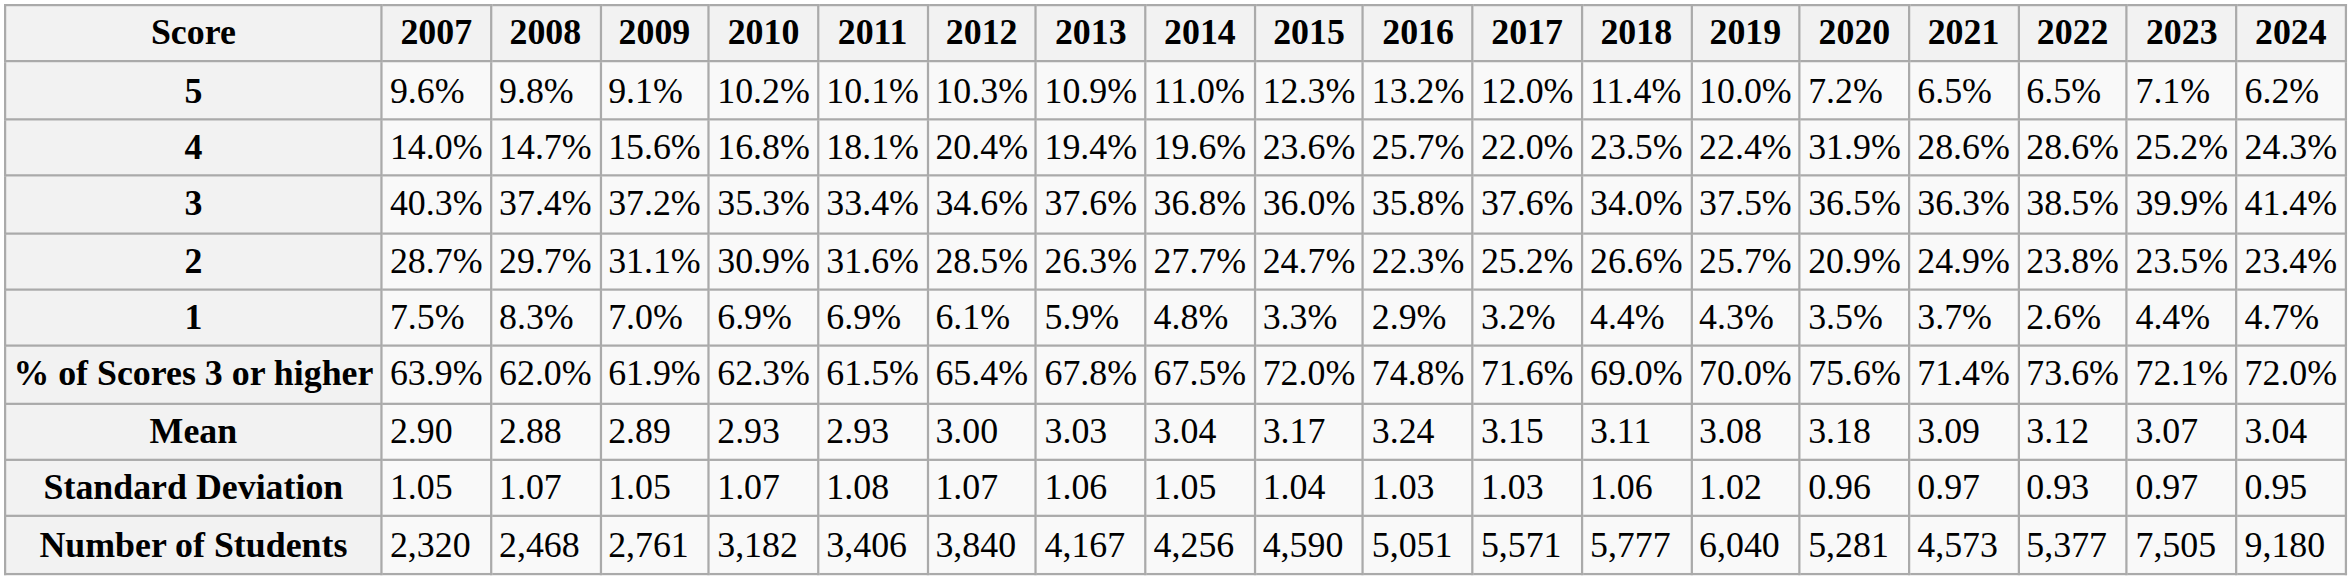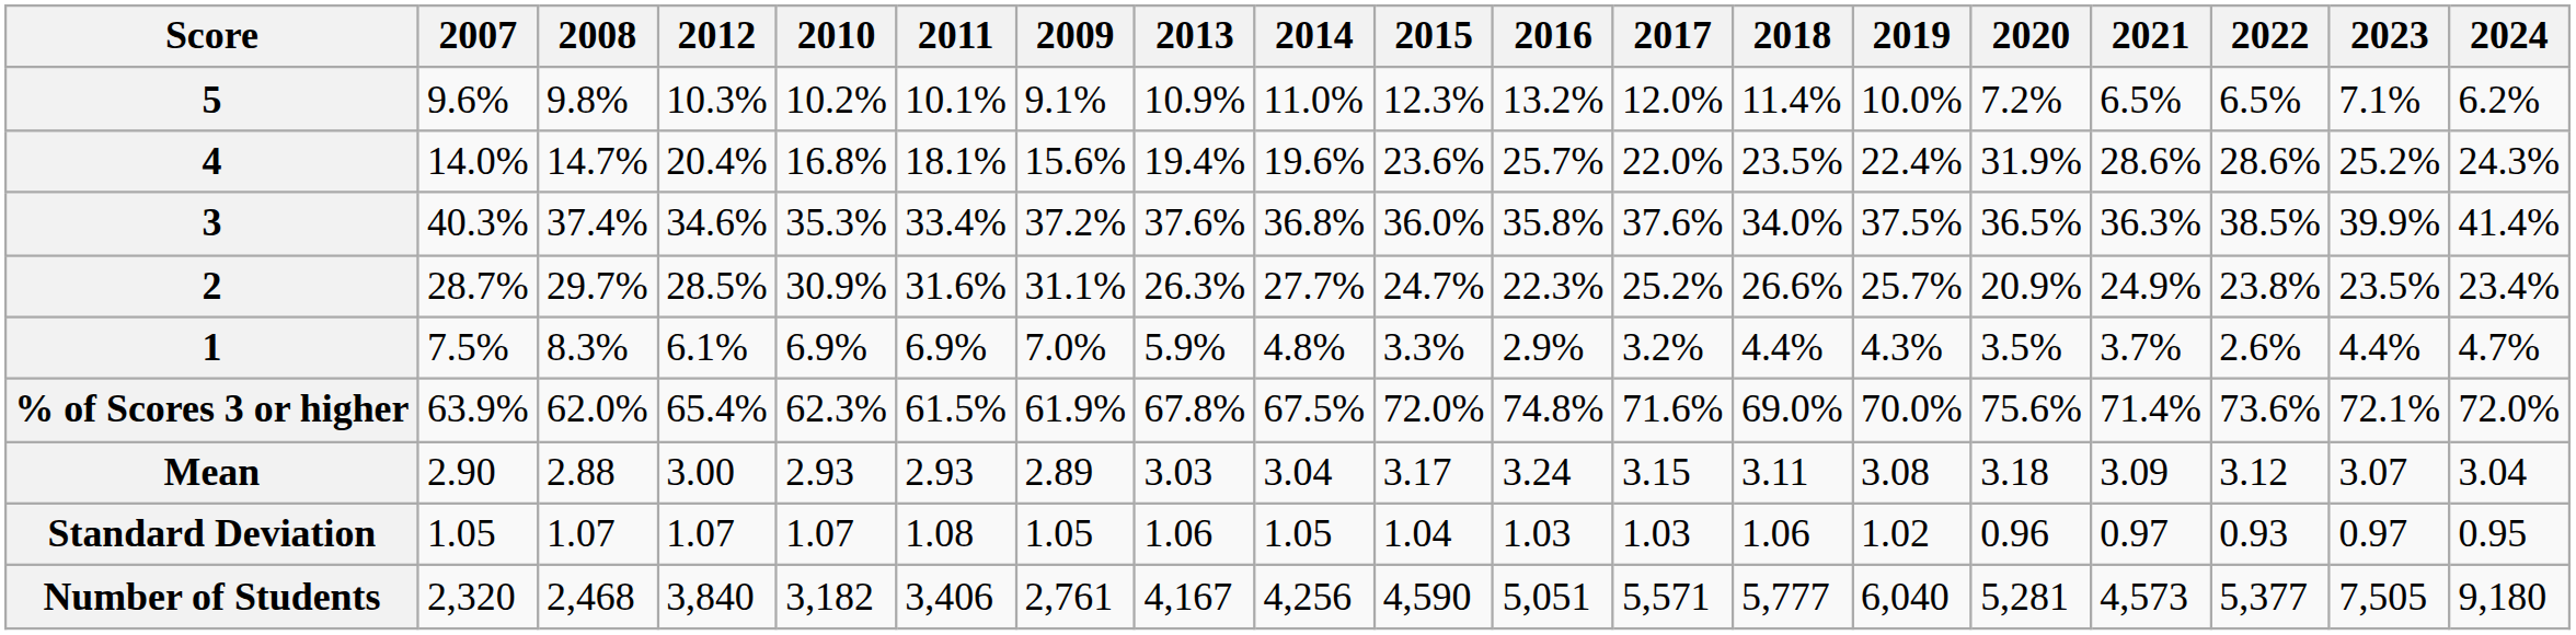 <table class="wikitable">
 <tr>
 <th>Score</th>
 <th>2007</th>
 <th>2008</th>
-<th>2009</th>
+<th>2012</th>
 <th>2010</th>
 <th>2011</th>
-<th>2012</th>
+<th>2009</th>
 <th>2013</th>
 <th>2014</th>
 <th>2015</th>
 <th>2016</th>
 <th>2017</th>
 <th>2018</th>
 <th>2019</th>
 <th>2020</th>
 <th>2021</th>
 <th>2022</th>
 <th>2023</th>
 <th>2024</th>
 </tr>
 <tr>
 <th>5</th>
 <td>9.6%</td>
 <td>9.8%</td>
-<td>9.1%</td>
+<td>10.3%</td>
 <td>10.2%</td>
 <td>10.1%</td>
-<td>10.3%</td>
+<td>9.1%</td>
 <td>10.9%</td>
 <td>11.0%</td>
 <td>12.3%</td>
 <td>13.2%</td>
 <td>12.0%</td>
 <td>11.4%</td>
 <td>10.0%</td>
 <td>7.2%</td>
 <td>6.5%</td>
 <td>6.5%</td>
 <td>7.1%</td>
 <td>6.2%</td>
 </tr>
 <tr>
 <th>4</th>
 <td>14.0%</td>
 <td>14.7%</td>
-<td>15.6%</td>
+<td>20.4%</td>
 <td>16.8%</td>
 <td>18.1%</td>
-<td>20.4%</td>
+<td>15.6%</td>
 <td>19.4%</td>
 <td>19.6%</td>
 <td>23.6%</td>
 <td>25.7%</td>
 <td>22.0%</td>
 <td>23.5%</td>
 <td>22.4%</td>
 <td>31.9%</td>
 <td>28.6%</td>
 <td>28.6%</td>
 <td>25.2%</td>
 <td>24.3%</td>
 </tr>
 <tr>
 <th>3</th>
 <td>40.3%</td>
 <td>37.4%</td>
-<td>37.2%</td>
+<td>34.6%</td>
 <td>35.3%</td>
 <td>33.4%</td>
-<td>34.6%</td>
+<td>37.2%</td>
 <td>37.6%</td>
 <td>36.8%</td>
 <td>36.0%</td>
 <td>35.8%</td>
 <td>37.6%</td>
 <td>34.0%</td>
 <td>37.5%</td>
 <td>36.5%</td>
 <td>36.3%</td>
 <td>38.5%</td>
 <td>39.9%</td>
 <td>41.4%</td>
 </tr>
 <tr>
 <th>2</th>
 <td>28.7%</td>
 <td>29.7%</td>
-<td>31.1%</td>
+<td>28.5%</td>
 <td>30.9%</td>
 <td>31.6%</td>
-<td>28.5%</td>
+<td>31.1%</td>
 <td>26.3%</td>
 <td>27.7%</td>
 <td>24.7%</td>
 <td>22.3%</td>
 <td>25.2%</td>
 <td>26.6%</td>
 <td>25.7%</td>
 <td>20.9%</td>
 <td>24.9%</td>
 <td>23.8%</td>
 <td>23.5%</td>
 <td>23.4%</td>
 </tr>
 <tr>
 <th>1</th>
 <td>7.5%</td>
 <td>8.3%</td>
-<td>7.0%</td>
+<td>6.1%</td>
 <td>6.9%</td>
 <td>6.9%</td>
-<td>6.1%</td>
+<td>7.0%</td>
 <td>5.9%</td>
 <td>4.8%</td>
 <td>3.3%</td>
 <td>2.9%</td>
 <td>3.2%</td>
 <td>4.4%</td>
 <td>4.3%</td>
 <td>3.5%</td>
 <td>3.7%</td>
 <td>2.6%</td>
 <td>4.4%</td>
 <td>4.7%</td>
 </tr>
 <tr>
 <th>% of Scores 3 or higher</th>
 <td>63.9%</td>
 <td>62.0%</td>
-<td>61.9%</td>
+<td>65.4%</td>
 <td>62.3%</td>
 <td>61.5%</td>
-<td>65.4%</td>
+<td>61.9%</td>
 <td>67.8%</td>
 <td>67.5%</td>
 <td>72.0%</td>
 <td>74.8%</td>
 <td>71.6%</td>
 <td>69.0%</td>
 <td>70.0%</td>
 <td>75.6%</td>
 <td>71.4%</td>
 <td>73.6%</td>
 <td>72.1%</td>
 <td>72.0%</td>
 </tr>
 <tr>
 <th>Mean</th>
 <td>2.90</td>
 <td>2.88</td>
-<td>2.89</td>
+<td>3.00</td>
 <td>2.93</td>
 <td>2.93</td>
-<td>3.00</td>
+<td>2.89</td>
 <td>3.03</td>
 <td>3.04</td>
 <td>3.17</td>
 <td>3.24</td>
 <td>3.15</td>
 <td>3.11</td>
 <td>3.08</td>
 <td>3.18</td>
 <td>3.09</td>
 <td>3.12</td>
 <td>3.07</td>
 <td>3.04</td>
 </tr>
 <tr>
 <th>Standard Deviation</th>
 <td>1.05</td>
 <td>1.07</td>
-<td>1.05</td>
+<td>1.07</td>
 <td>1.07</td>
 <td>1.08</td>
-<td>1.07</td>
+<td>1.05</td>
 <td>1.06</td>
 <td>1.05</td>
 <td>1.04</td>
 <td>1.03</td>
 <td>1.03</td>
 <td>1.06</td>
 <td>1.02</td>
 <td>0.96</td>
 <td>0.97</td>
 <td>0.93</td>
 <td>0.97</td>
 <td>0.95</td>
 </tr>
 <tr>
 <th>Number of Students</th>
 <td>2,320</td>
 <td>2,468</td>
-<td>2,761</td>
+<td>3,840</td>
 <td>3,182</td>
 <td>3,406</td>
-<td>3,840</td>
+<td>2,761</td>
 <td>4,167</td>
 <td>4,256</td>
 <td>4,590</td>
 <td>5,051</td>
 <td>5,571</td>
 <td>5,777</td>
 <td>6,040</td>
 <td>5,281</td>
 <td>4,573</td>
 <td>5,377</td>
 <td>7,505</td>
 <td>9,180</td>
 </tr>
 </table>
